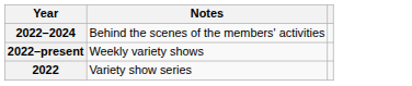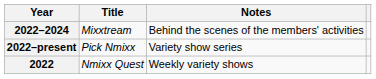 <table class="wikitable plainrowheaders">
 <tr>
 <th scope="col">Year</th>
+<th scope="col">Title</th>
 <th scope="col">Notes</th>
 <th scope="col" class="unsortable"></th>
 </tr>
 <tr>
 <th scope="row">2022–2024</th>
+<td><em>Mixxtream</em></td>
 <td>Behind the scenes of the members' activities</td>
 <td style="text-align:center"></td>
 </tr>
 <tr>
 <th scope="row">2022–present</th>
-<td>Weekly variety shows</td>
+<td><em>Pick Nmixx</em></td>
+<td>Variety show series</td>
 <td style="text-align:center"></td>
 </tr>
 <tr>
 <th scope="row">2022</th>
-<td>Variety show series</td>
+<td><em>Nmixx Quest</em></td>
+<td>Weekly variety shows</td>
 <td style="text-align:center"></td>
 </tr>
 </table>
